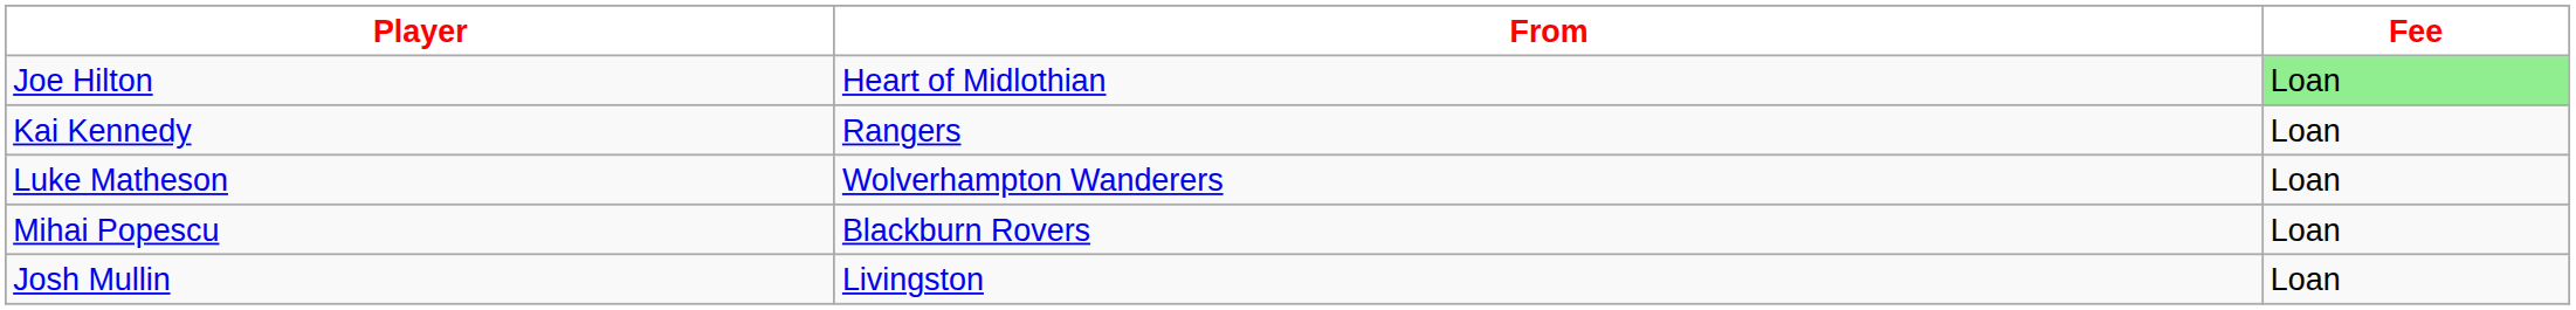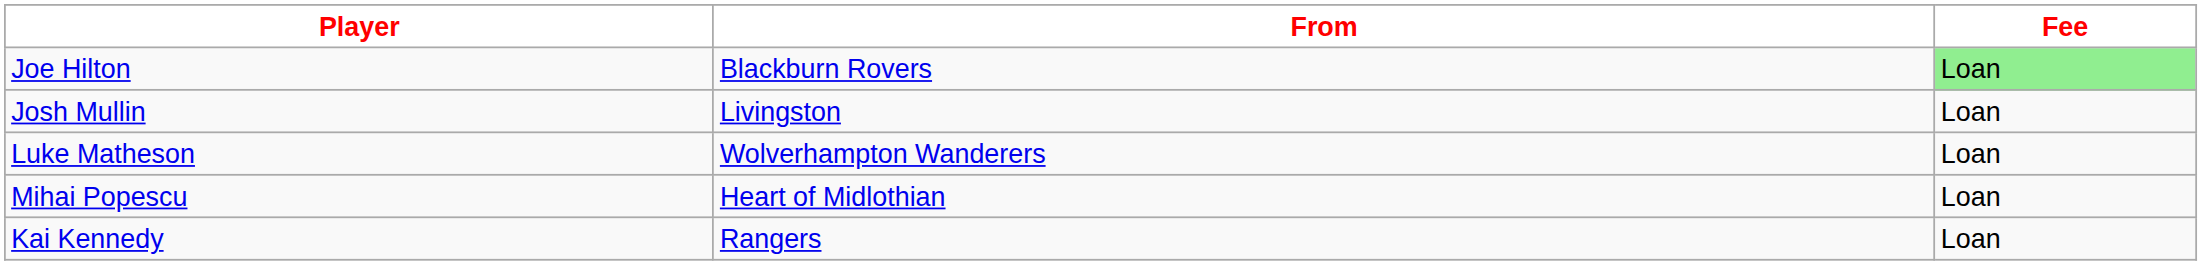 <table class="wikitable" style="text-align:left; font-size:95%;width:98%;">
 <tr>
 <th style="background:white; color:red;">Player</th>
 <th style="background:white; color:red;">From</th>
 <th style="background:white; color:red;">Fee</th>
 </tr>
 <tr>
 <td> <a href='#'>Joe Hilton</a></td>
-<td> <a href='#'>Heart of Midlothian</a></td>
+<td> <a href='#'>Blackburn Rovers</a></td>
 <td style="background: lightgreen;">Loan</td>
 </tr>
 <tr>
-<td> <a href='#'>Kai Kennedy</a></td>
-<td> <a href='#'>Rangers</a></td>
+<td> <a href='#'>Josh Mullin</a></td>
+<td> <a href='#'>Livingston</a></td>
 <td>Loan</td>
 </tr>
 <tr>
 <td> <a href='#'>Luke Matheson</a></td>
 <td> <a href='#'>Wolverhampton Wanderers</a></td>
 <td>Loan</td>
 </tr>
 <tr>
 <td> <a href='#'>Mihai Popescu</a></td>
-<td> <a href='#'>Blackburn Rovers</a></td>
+<td> <a href='#'>Heart of Midlothian</a></td>
 <td>Loan</td>
 </tr>
 <tr>
-<td> <a href='#'>Josh Mullin</a></td>
-<td> <a href='#'>Livingston</a></td>
+<td> <a href='#'>Kai Kennedy</a></td>
+<td> <a href='#'>Rangers</a></td>
 <td>Loan</td>
 </tr>
 </table>
